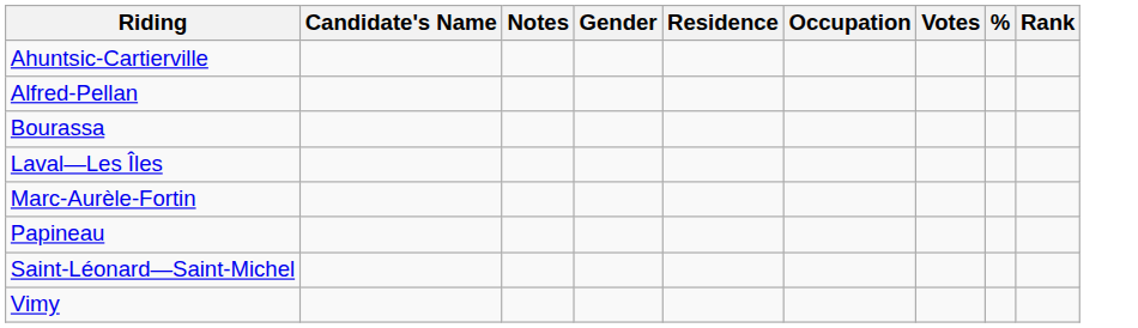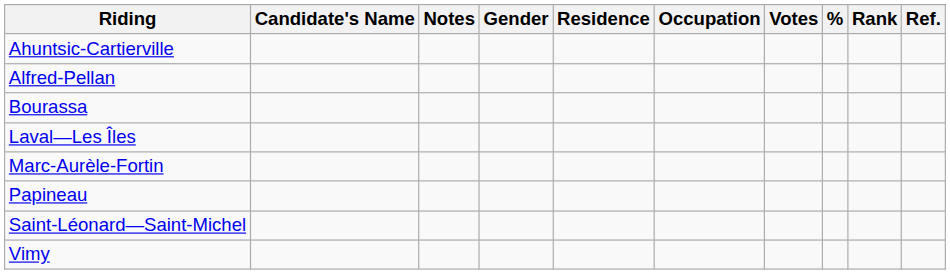 <table class="wikitable sortable">
 <tr>
 <th>Riding</th>
 <th>Candidate's Name</th>
 <th>Notes</th>
 <th>Gender</th>
 <th>Residence</th>
 <th>Occupation</th>
 <th>Votes</th>
 <th>%</th>
 <th>Rank</th>
+<th>Ref.</th>
 </tr>
 <tr>
 <td><a href='#'>Ahuntsic-Cartierville</a></td>
+<td></td>
 <td></td>
 <td></td>
 <td></td>
 <td></td>
 <td></td>
 <td></td>
 <td></td>
 <td></td>
 </tr>
 <tr>
 <td><a href='#'>Alfred-Pellan</a></td>
 <td></td>
 <td></td>
 <td></td>
 <td></td>
 <td></td>
 <td></td>
 <td></td>
 <td></td>
+<td></td>
 </tr>
 <tr>
 <td><a href='#'>Bourassa</a></td>
+<td></td>
 <td></td>
 <td></td>
 <td></td>
 <td></td>
 <td></td>
 <td></td>
 <td></td>
 <td></td>
 </tr>
 <tr>
 <td><a href='#'>Laval—Les Îles</a></td>
 <td></td>
 <td></td>
 <td></td>
 <td></td>
 <td></td>
 <td></td>
 <td></td>
 <td></td>
+<td></td>
 </tr>
 <tr>
 <td><a href='#'>Marc-Aurèle-Fortin</a></td>
+<td></td>
 <td></td>
 <td></td>
 <td></td>
 <td></td>
 <td></td>
 <td></td>
 <td></td>
 <td></td>
 </tr>
 <tr>
 <td><a href='#'>Papineau</a></td>
 <td></td>
 <td></td>
 <td></td>
 <td></td>
 <td></td>
 <td></td>
 <td></td>
 <td></td>
+<td></td>
 </tr>
 <tr>
 <td><a href='#'>Saint-Léonard—Saint-Michel</a></td>
+<td></td>
 <td></td>
 <td></td>
 <td></td>
 <td></td>
 <td></td>
 <td></td>
 <td></td>
 <td></td>
 </tr>
 <tr>
 <td><a href='#'>Vimy</a></td>
 <td></td>
 <td></td>
 <td></td>
 <td></td>
 <td></td>
 <td></td>
 <td></td>
 <td></td>
+<td></td>
 </tr>
 </table>
